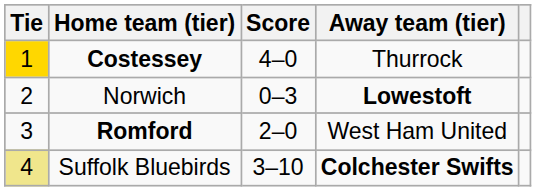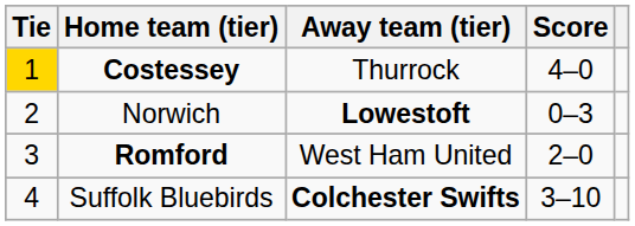 <table class="wikitable" style="text-align:center; font-size:85%">
 <tr>
 <th>Tie</th>
 <th>Home team (tier)</th>
+<th>Away team (tier)</th>
 <th>Score</th>
-<th>Away team (tier)</th>
 <th></th>
 </tr>
 <tr>
 <td align="center" style="background: gold;">1</td>
 <td><strong>Costessey</strong></td>
+<td>Thurrock</td>
 <td align="center">4–0</td>
-<td>Thurrock</td>
 <td></td>
 </tr>
 <tr>
 <td align="center">2</td>
 <td>Norwich</td>
+<td><strong>Lowestoft</strong></td>
 <td align="center">0–3</td>
-<td><strong>Lowestoft</strong></td>
 <td></td>
 </tr>
 <tr>
 <td align="center">3</td>
 <td><strong>Romford</strong></td>
+<td>West Ham United</td>
 <td align="center">2–0</td>
-<td>West Ham United</td>
 <td></td>
 </tr>
 <tr>
-<td align="center" style="background: khaki;">4</td>
+<td align="center">4</td>
 <td>Suffolk Bluebirds</td>
+<td><strong>Colchester Swifts</strong></td>
 <td align="center">3–10</td>
-<td><strong>Colchester Swifts</strong></td>
 <td></td>
 </tr>
 </table>
